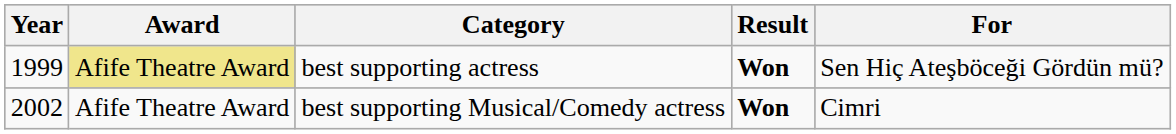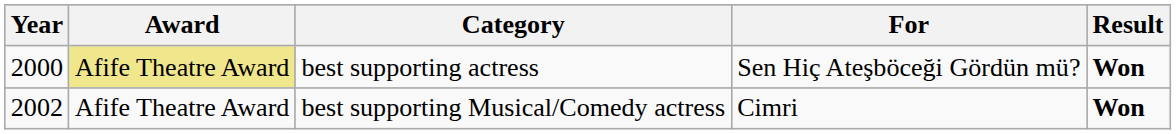 <table class="wikitable sortable">
 <tr>
 <th>Year</th>
 <th>Award</th>
 <th>Category</th>
+<th>For</th>
 <th>Result</th>
-<th>For</th>
 </tr>
 <tr>
-<td>1999</td>
+<td>2000</td>
 <td style="background: khaki;">Afife Theatre Award</td>
 <td>best supporting actress</td>
+<td>Sen Hiç Ateşböceği Gördün mü?</td>
 <td><strong>Won</strong></td>
-<td>Sen Hiç Ateşböceği Gördün mü?</td>
 </tr>
 <tr>
 <td>2002</td>
 <td>Afife Theatre Award</td>
 <td>best supporting Musical/Comedy actress</td>
+<td>Cimri</td>
 <td><strong>Won</strong></td>
-<td>Cimri</td>
 </tr>
 </table>
